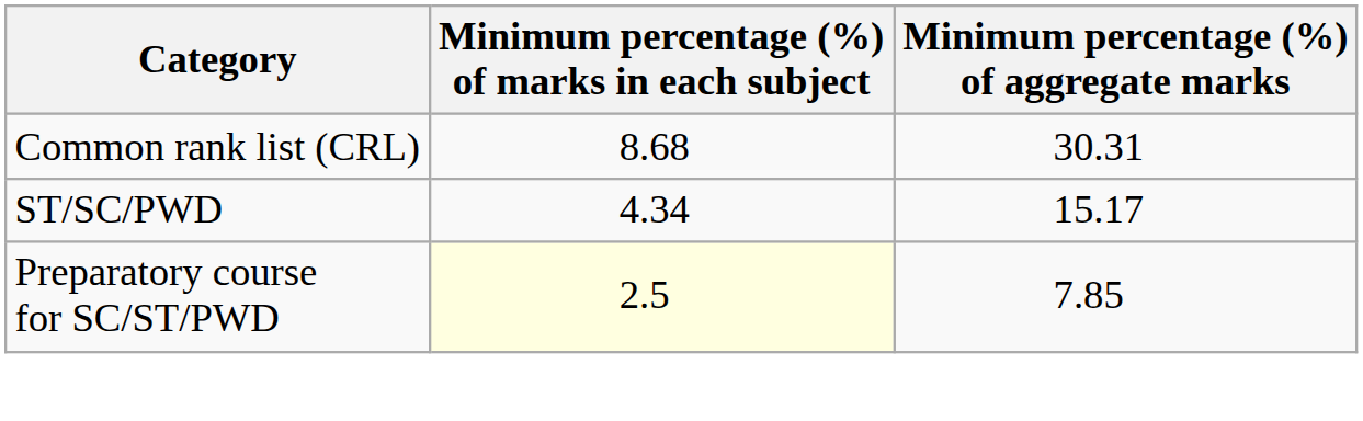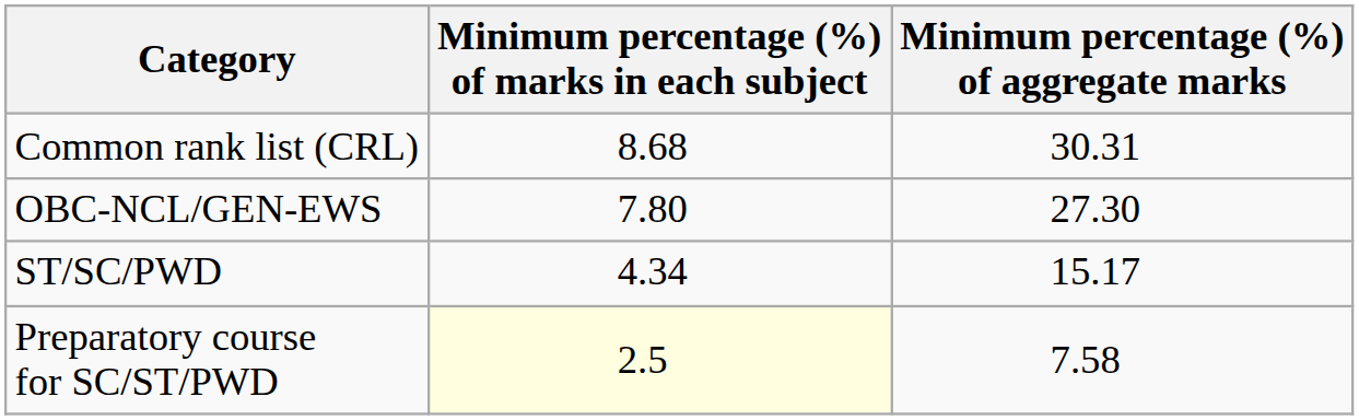 <table class="wikitable">
 <tr>
 <th>Category</th>
 <th>Minimum percentage (%)<br>of marks in each subject</th>
 <th>Minimum percentage (%)<br>of aggregate marks</th>
 </tr>
 <tr>
 <td>Common rank list (CRL)</td>
 <td>                   8.68</td>
 <td>               30.31</td>
 </tr>
 <tr>
+<td>OBC-NCL/GEN-EWS</td>
+<td>                   7.80</td>
+<td>               27.30</td>
+</tr>
+<tr>
 <td>ST/SC/PWD</td>
 <td>                   4.34</td>
 <td>               15.17</td>
 </tr>
 <tr>
 <td>Preparatory course<br>for SC/ST/PWD</td>
 <td style="background: lightyellow;">                   2.5</td>
-<td>               7.85</td>
+<td>               7.58</td>
 </tr>
 </table>
